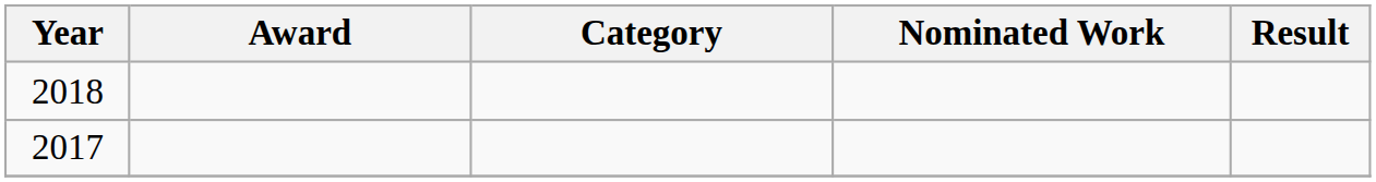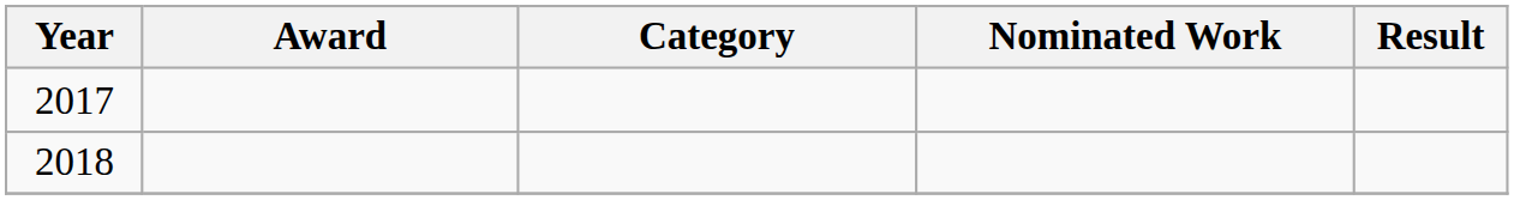 <table class="wikitable">
 <tr>
 <th style="width:70px;">Year</th>
 <th width="280">Award</th>
 <th width="280">Category</th>
 <th width="300">Nominated Work</th>
 <th width="70">Result</th>
 </tr>
 <tr>
-<td rowspan="1" align="center">2018</td>
+<td rowspan="1" align="center">2017</td>
 <td></td>
 <td></td>
 <td></td>
 <td></td>
 </tr>
 <tr>
-<td rowspan="1" align="center">2017</td>
+<td rowspan="1" align="center">2018</td>
 <td></td>
 <td></td>
 <td></td>
 <td></td>
 </tr>
 <tr>
 </tr>
 </table>
